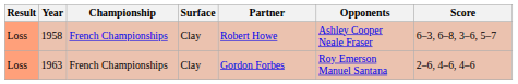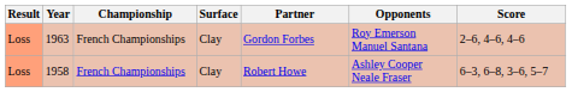 <table class="sortable wikitable">
 <tr>
 <th style="width:40px">Result</th>
 <th style="width:35px">Year</th>
 <th style="width:160px">Championship</th>
 <th style="width:50px">Surface</th>
 <th style="width:140px">Partner</th>
 <th style="width:140px">Opponents</th>
 <th style="width:140px" class="unsortable">Score</th>
 </tr>
 <tr style="background:#ebc2af;">
 <td style="background:#ffa07a;">Loss</td>
+<td>1963</td>
+<td>French Championships</td>
+<td>Clay</td>
+<td> <a href='#'>Gordon Forbes</a></td>
+<td> <a href='#'>Roy Emerson</a> <br>  <a href='#'>Manuel Santana</a></td>
+<td>2–6, 4–6, 4–6</td>
+</tr>
+<tr style="background:#ebc2af;">
+<td style="background:#ffa07a;">Loss</td>
 <td>1958</td>
 <td><a href='#'>French Championships</a></td>
 <td>Clay</td>
 <td> <a href='#'>Robert Howe</a></td>
 <td> <a href='#'>Ashley Cooper</a> <br>  <a href='#'>Neale Fraser</a></td>
 <td>6–3, 6–8, 3–6, 5–7</td>
 </tr>
-<tr style="background:#ebc2af;">
-<td style="background:#ffa07a;">Loss</td>
-<td>1963</td>
-<td>French Championships</td>
-<td>Clay</td>
-<td> <a href='#'>Gordon Forbes</a></td>
-<td> <a href='#'>Roy Emerson</a> <br>  <a href='#'>Manuel Santana</a></td>
-<td>2–6, 4–6, 4–6</td>
-</tr>
 </table>
